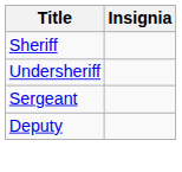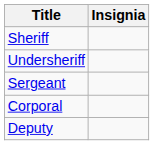 <table class="wikitable">
 <tr>
 <th>Title</th>
 <th>Insignia</th>
 </tr>
 <tr>
 <td><a href='#'>Sheriff</a></td>
 <td></td>
 </tr>
 <tr>
 <td><a href='#'>Undersheriff</a></td>
 <td></td>
 </tr>
 <tr>
 <td><a href='#'>Sergeant</a></td>
 <td></td>
 </tr>
 <tr>
+<td><a href='#'>Corporal</a></td>
+<td></td>
+</tr>
+<tr>
 <td><a href='#'>Deputy</a></td>
 </tr>
 </table>
